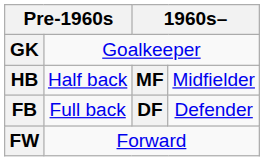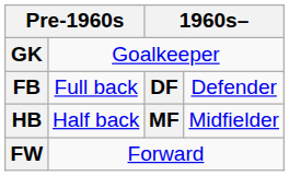 <table class="wikitable plainrowheaders" style="text-align: center;margin-left:1em;float:right">
 <tr>
 <th colspan="2" scope="col">Pre-1960s</th>
 <th colspan="2" scope="col">1960s–</th>
 </tr>
 <tr>
 <th>GK</th>
 <td colspan="3"><a href='#'>Goalkeeper</a></td>
 </tr>
 <tr>
+<th>FB</th>
+<td><a href='#'>Full back</a></td>
+<th>DF</th>
+<td><a href='#'>Defender</a></td>
+</tr>
+<tr>
 <th>HB</th>
 <td><a href='#'>Half back</a></td>
 <th>MF</th>
 <td><a href='#'>Midfielder</a></td>
 </tr>
 <tr>
-<th>FB</th>
-<td><a href='#'>Full back</a></td>
-<th>DF</th>
-<td><a href='#'>Defender</a></td>
-</tr>
-<tr>
 <th>FW</th>
 <td colspan="3"><a href='#'>Forward</a></td>
 </tr>
 </table>
